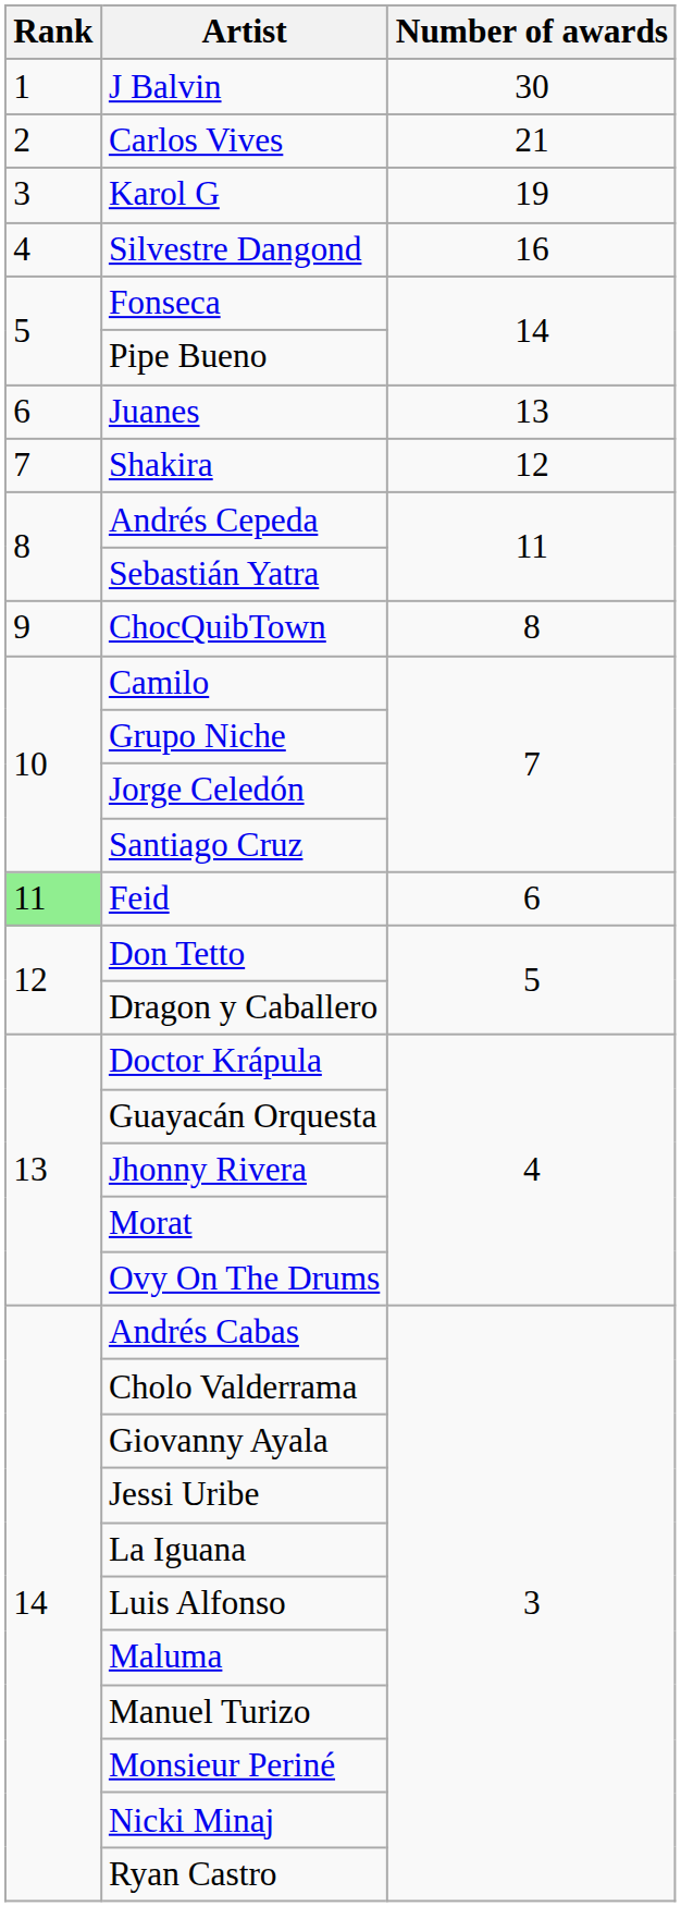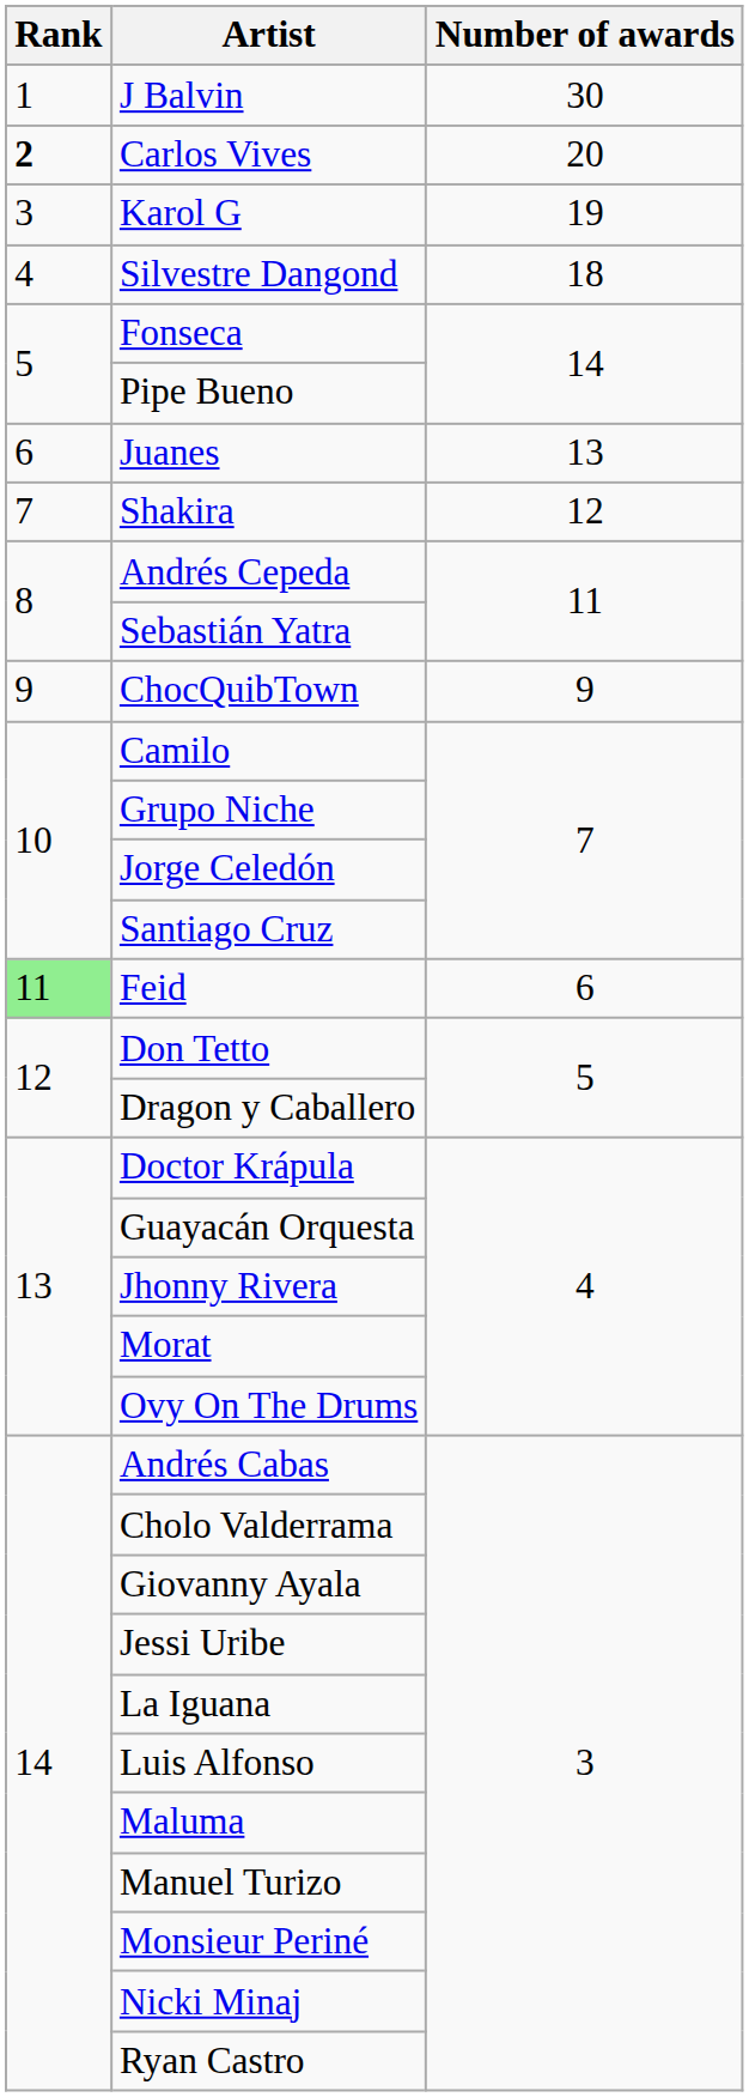 <table class="wikitable">
 <tr>
 <th>Rank</th>
 <th>Artist</th>
 <th>Number of awards</th>
 </tr>
 <tr>
 <td>1</td>
 <td><a href='#'>J Balvin</a></td>
 <td rowspan="1" align="center">30</td>
 </tr>
 <tr>
-<td>2</td>
+<td><strong>2</strong></td>
 <td><a href='#'>Carlos Vives</a></td>
-<td rowspan="1" align="center">21</td>
+<td rowspan="1" align="center">20</td>
 </tr>
 <tr>
 <td>3</td>
 <td><a href='#'>Karol G</a></td>
 <td rowspan="1" align="center">19</td>
 </tr>
 <tr>
 <td>4</td>
 <td><a href='#'>Silvestre Dangond</a></td>
-<td rowspan="1" align="center">16</td>
+<td rowspan="1" align="center">18</td>
 </tr>
 <tr>
 <td rowspan="2">5</td>
 <td><a href='#'>Fonseca</a></td>
 <td align=center rowspan = 2>14</td>
 </tr>
 <tr>
 <td>Pipe Bueno</td>
 </tr>
 <tr>
 <td>6</td>
 <td><a href='#'>Juanes</a></td>
 <td rowspan="1" align="center">13</td>
 </tr>
 <tr>
 <td>7</td>
 <td><a href='#'>Shakira</a></td>
 <td rowspan="1" align="center">12</td>
 </tr>
 <tr>
 <td rowspan="2">8</td>
 <td><a href='#'>Andrés Cepeda</a></td>
 <td align=center rowspan = 2>11</td>
 </tr>
 <tr>
 <td><a href='#'>Sebastián Yatra</a></td>
 </tr>
 <tr>
 <td>9</td>
 <td><a href='#'>ChocQuibTown</a></td>
-<td align=center>8</td>
+<td align=center>9</td>
 </tr>
 <tr>
 <td rowspan="4">10</td>
 <td><a href='#'>Camilo</a></td>
 <td align=center rowspan = 4>7</td>
 </tr>
 <tr>
 <td><a href='#'>Grupo Niche</a></td>
 </tr>
 <tr>
 <td><a href='#'>Jorge Celedón</a></td>
 </tr>
 <tr>
 <td><a href='#'>Santiago Cruz</a></td>
 </tr>
 <tr>
 <td style="background: lightgreen;">11</td>
 <td><a href='#'>Feid</a></td>
 <td align=center>6</td>
 </tr>
 <tr>
 <td rowspan="2">12</td>
 <td><a href='#'>Don Tetto</a></td>
 <td align=center rowspan = 2>5</td>
 </tr>
 <tr>
 <td>Dragon y Caballero</td>
 </tr>
 <tr>
 <td rowspan="5">13</td>
 <td><a href='#'>Doctor Krápula</a></td>
 <td align=center rowspan = 5>4</td>
 </tr>
 <tr>
 <td>Guayacán Orquesta</td>
 </tr>
 <tr>
 <td><a href='#'>Jhonny Rivera</a></td>
 </tr>
 <tr>
 <td><a href='#'>Morat</a></td>
 </tr>
 <tr>
 <td><a href='#'>Ovy On The Drums</a></td>
 </tr>
 <tr>
 <td rowspan="11">14</td>
 <td><a href='#'>Andrés Cabas</a></td>
 <td align=center rowspan = 11>3</td>
 </tr>
 <tr>
 <td>Cholo Valderrama</td>
 </tr>
 <tr>
 <td>Giovanny Ayala</td>
 </tr>
 <tr>
 <td>Jessi Uribe</td>
 </tr>
 <tr>
 <td>La Iguana</td>
 </tr>
 <tr>
 <td>Luis Alfonso</td>
 </tr>
 <tr>
 <td><a href='#'>Maluma</a></td>
 </tr>
 <tr>
 <td>Manuel Turizo</td>
 </tr>
 <tr>
 <td><a href='#'>Monsieur Periné</a></td>
 </tr>
 <tr>
 <td><a href='#'>Nicki Minaj</a></td>
 </tr>
 <tr>
 <td>Ryan Castro</td>
 </tr>
 </table>
